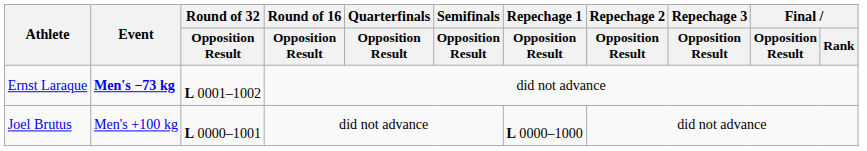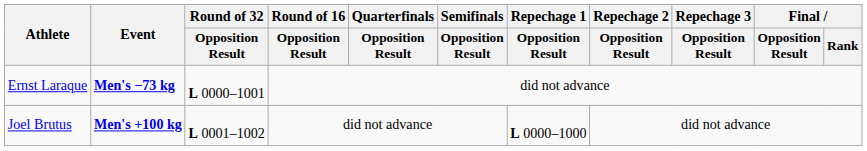 <table class="wikitable" style="font-size:90%">
 <tr>
 <th rowspan="2">Athlete</th>
 <th rowspan="2">Event</th>
 <th>Round of 32</th>
 <th>Round of 16</th>
 <th>Quarterfinals</th>
 <th>Semifinals</th>
 <th>Repechage 1</th>
 <th>Repechage 2</th>
 <th>Repechage 3</th>
 <th colspan=2>Final / </th>
 </tr>
 <tr style="font-size:95%">
 <th>Opposition<br>Result</th>
 <th>Opposition<br>Result</th>
 <th>Opposition<br>Result</th>
 <th>Opposition<br>Result</th>
 <th>Opposition<br>Result</th>
 <th>Opposition<br>Result</th>
 <th>Opposition<br>Result</th>
 <th>Opposition<br>Result</th>
 <th>Rank</th>
 </tr>
 <tr align=center>
 <td align=left><a href='#'>Ernst Laraque</a></td>
 <td align=left><strong><a href='#'>Men's −73 kg</a></strong></td>
-<td><br><strong>L</strong> 0001–1002</td>
+<td><br><strong>L</strong> 0000–1001</td>
 <td colspan=8>did not advance</td>
 </tr>
 <tr align=center>
 <td align=left><a href='#'>Joel Brutus</a></td>
-<td align=left><a href='#'>Men's +100 kg</a></td>
-<td><br><strong>L</strong> 0000–1001</td>
+<td align=left><strong><a href='#'>Men's +100 kg</a></strong></td>
+<td><br><strong>L</strong> 0001–1002</td>
 <td colspan=3>did not advance</td>
 <td><br><strong>L</strong> 0000–1000</td>
 <td colspan=4>did not advance</td>
 </tr>
 </table>
